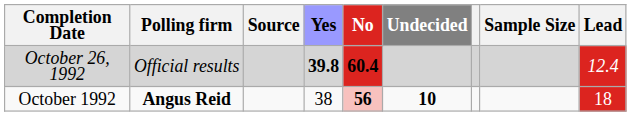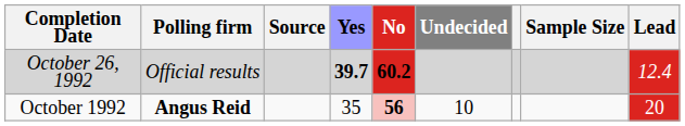 <table class="wikitable sortable" style="text-align:center;font-size:95%;line-height:14px">
 <tr>
 <th style="width:100px;">Completion Date</th>
 <th>Polling firm</th>
 <th>Source</th>
 <th class="unsortable" style="background:#99f;">Yes</th>
 <th class="unsortable" style="background:#dc241f; color:white;">No</th>
 <th class="unsortable" style="background:gray;color:white">Undecided</th>
 <th class="unsortable"></th>
 <th class="unsortable">Sample Size</th>
 <th class="unsortable">Lead</th>
 </tr>
 <tr>
 <td style="background:#D5D5D5"><em>October 26, 1992</em></td>
 <td style="background:#D5D5D5"><em>Official results</em></td>
 <td style="background:#D5D5D5"></td>
-<td style="background:#D5D5D5"><strong>39.8</strong></td>
-<td style="background:#dc241f"><strong>60.4</strong></td>
+<td style="background:#D5D5D5"><strong>39.7</strong></td>
+<td style="background:#dc241f"><strong>60.2</strong></td>
 <td style="background:#D5D5D5"></td>
 <td style="background:#D5D5D5"></td>
 <td style="background:#D5D5D5"></td>
 <td style="background:#dc241f; color:white;"><em>12.4</em></td>
 </tr>
 <tr>
 <td>October 1992</td>
 <td><strong>Angus Reid</strong></td>
 <td></td>
-<td>38</td>
+<td>35</td>
 <td style="background:#f8c1be;"><strong>56</strong></td>
-<td><strong>10</strong></td>
+<td>10</td>
 <td></td>
 <td></td>
-<td style="background:#dc241f; color:white;">18</td>
+<td style="background:#dc241f; color:white;">20</td>
 </tr>
 </table>
